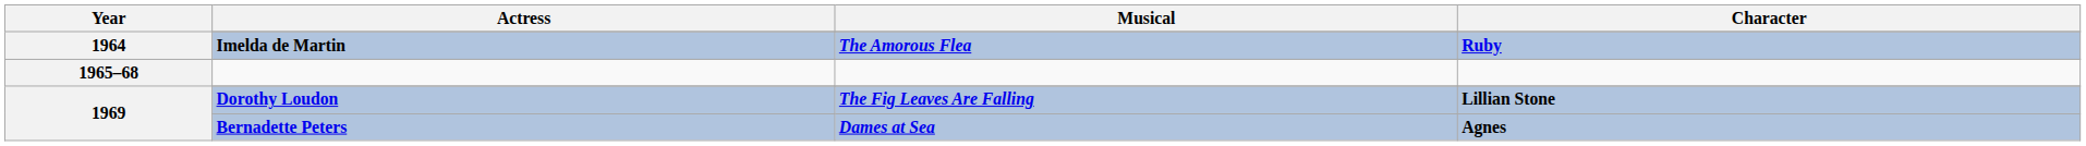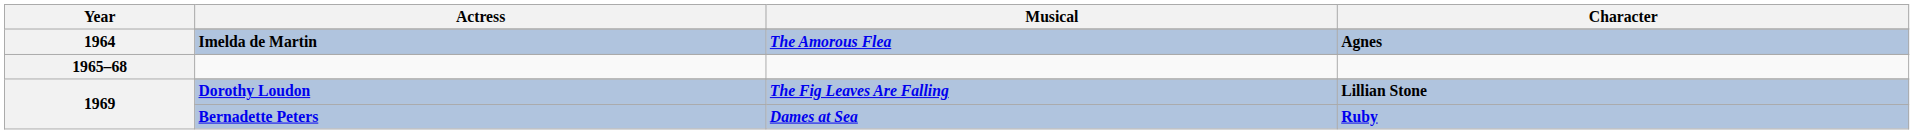 <table class="wikitable" style="width:98%;">
 <tr style="background:#bebebe;">
 <th style="width:10%;">Year</th>
 <th style="width:30%;">Actress</th>
 <th style="width:30%;">Musical</th>
 <th style="width:30%;">Character</th>
 </tr>
 <tr>
 <th rowspan="2">1964</th>
 </tr>
 <tr style="background:#B0C4DE;">
 <td><strong>Imelda de Martin</strong></td>
 <td><strong><em><a href='#'>The Amorous Flea</a></em></strong></td>
-<td><strong><a href='#'>Ruby</a></strong></td>
+<td><strong>Agnes</strong></td>
 </tr>
 <tr>
 <th rowspan="2">1965–68</th>
 </tr>
 <tr>
 <td></td>
 <td></td>
 <td></td>
 </tr>
 <tr>
 <th rowspan="3">1969</th>
 </tr>
 <tr style="background:#B0C4DE;">
 <td><strong><a href='#'>Dorothy Loudon</a></strong></td>
 <td><strong><em><a href='#'>The Fig Leaves Are Falling</a></em></strong></td>
 <td><strong>Lillian Stone </strong></td>
 </tr>
 <tr style="background:#B0C4DE;">
 <td><strong><a href='#'>Bernadette Peters</a></strong></td>
 <td><strong><em><a href='#'>Dames at Sea</a></em></strong></td>
-<td><strong>Agnes</strong></td>
+<td><strong><a href='#'>Ruby</a></strong></td>
 </tr>
 </table>
